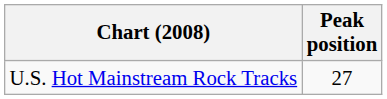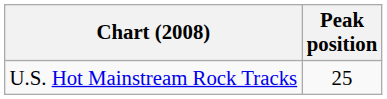 <table class="wikitable">
 <tr>
 <th>Chart (2008)</th>
 <th>Peak<br>position</th>
 </tr>
 <tr>
 <td>U.S. <a href='#'>Hot Mainstream Rock Tracks</a></td>
-<td style="text-align:center;">27</td>
+<td style="text-align:center;">25</td>
 </tr>
 </table>
